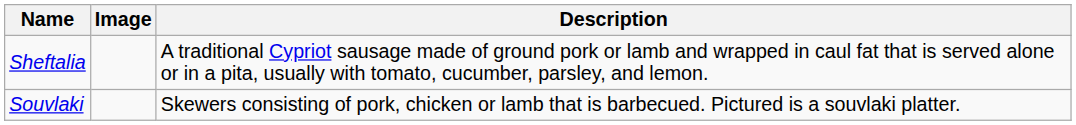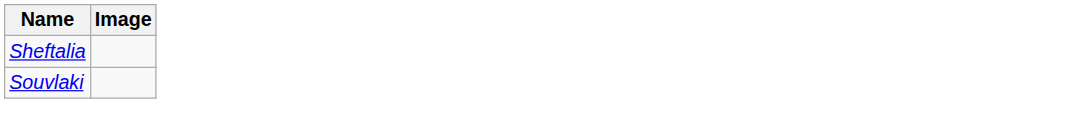 <table class="wikitable">
 <tr>
 <th>Name</th>
 <th class="unsortable">Image</th>
-<th>Description</th>
 </tr>
 <tr>
 <td><em><a href='#'>Sheftalia</a></em></td>
 <td></td>
-<td>A traditional <a href='#'>Cypriot</a> sausage made of ground pork or lamb and wrapped in caul fat that is served alone or in a pita, usually with tomato, cucumber, parsley, and lemon.</td>
 </tr>
 <tr>
 <td><em><a href='#'>Souvlaki</a></em></td>
 <td></td>
-<td>Skewers consisting of pork, chicken or lamb that is barbecued. Pictured is a souvlaki platter.</td>
 </tr>
 </table>
